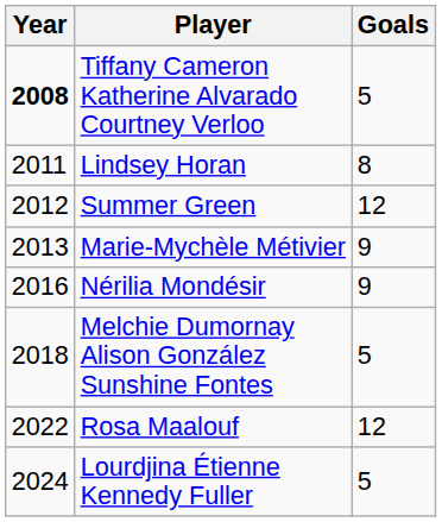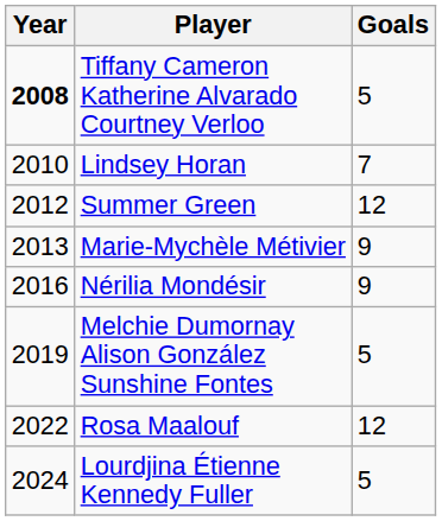 <table class="wikitable sortable">
 <tr>
 <th>Year</th>
 <th>Player</th>
 <th>Goals</th>
 </tr>
 <tr>
 <td><strong>2008</strong></td>
 <td> <a href='#'>Tiffany Cameron</a> <br>  <a href='#'>Katherine Alvarado</a> <br>  <a href='#'>Courtney Verloo</a></td>
 <td>5</td>
 </tr>
 <tr>
-<td>2011</td>
+<td>2010</td>
 <td> <a href='#'>Lindsey Horan</a></td>
-<td>8</td>
+<td>7</td>
 </tr>
 <tr>
 <td>2012</td>
 <td> <a href='#'>Summer Green</a></td>
 <td>12</td>
 </tr>
 <tr>
 <td>2013</td>
 <td> <a href='#'>Marie-Mychèle Métivier</a></td>
 <td>9</td>
 </tr>
 <tr>
 <td>2016</td>
 <td> <a href='#'>Nérilia Mondésir</a></td>
 <td>9</td>
 </tr>
 <tr>
-<td>2018</td>
+<td>2019</td>
 <td> <a href='#'>Melchie Dumornay</a> <br>   <a href='#'>Alison González</a> <br>  <a href='#'>Sunshine Fontes</a></td>
 <td>5</td>
 </tr>
 <tr>
 <td>2022</td>
 <td> <a href='#'>Rosa Maalouf</a></td>
 <td>12</td>
 </tr>
 <tr>
 <td>2024</td>
 <td> <a href='#'>Lourdjina Étienne</a> <br>   <a href='#'>Kennedy Fuller</a></td>
 <td>5</td>
 </tr>
 </table>
